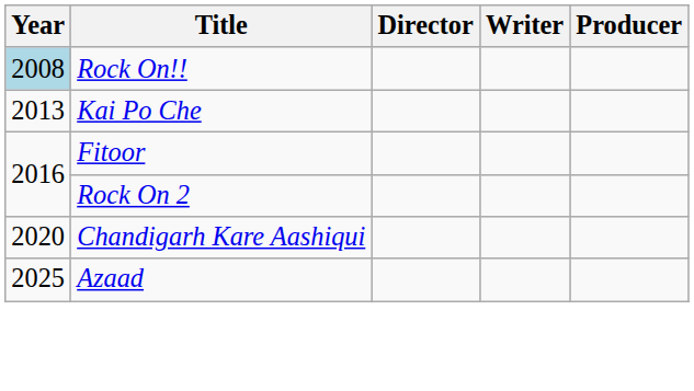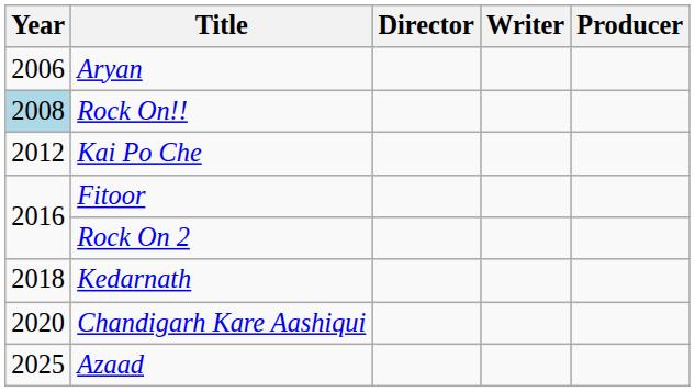 <table class="wikitable sortable">
 <tr>
 <th>Year</th>
 <th>Title</th>
 <th>Director</th>
 <th>Writer</th>
 <th>Producer</th>
 </tr>
 <tr>
+<td style="text-align:center;">2006</td>
+<td><em><a href='#'>Aryan</a></em></td>
+<td></td>
+<td></td>
+<td></td>
+</tr>
+<tr>
 <td style="background: lightblue; text-align:center;">2008</td>
 <td><em><a href='#'>Rock On!!</a></em></td>
 <td></td>
 <td></td>
 <td></td>
 </tr>
 <tr>
-<td style="text-align:center;">2013</td>
+<td style="text-align:center;">2012</td>
 <td><em><a href='#'>Kai Po Che</a></em></td>
 <td></td>
 <td></td>
 <td></td>
 </tr>
 <tr>
 <td style="text-align:center;"rowspan=2>2016</td>
 <td><em><a href='#'>Fitoor</a></em></td>
 <td></td>
 <td></td>
 <td></td>
 </tr>
 <tr>
 <td><em><a href='#'>Rock On 2</a></em></td>
 <td></td>
 <td></td>
 <td></td>
 </tr>
 <tr>
+<td style="text-align:center;">2018</td>
+<td><em><a href='#'>Kedarnath</a></em></td>
+<td></td>
+<td></td>
+<td></td>
+</tr>
+<tr>
 <td style="text-align:center;">2020</td>
 <td><em><a href='#'>Chandigarh Kare Aashiqui</a></em></td>
 <td></td>
 <td></td>
 <td></td>
 </tr>
 <tr>
 <td style="text-align:center;">2025</td>
 <td><em><a href='#'>Azaad</a></em></td>
 <td></td>
 <td></td>
 <td></td>
 </tr>
 </table>
